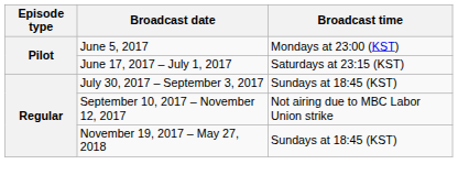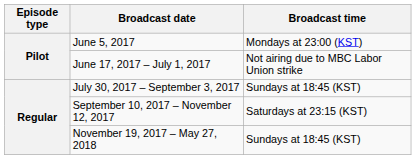 <table class="wikitable">
 <tr>
 <th>Episode type</th>
 <th>Broadcast date</th>
 <th>Broadcast time</th>
 </tr>
 <tr>
 <th rowspan=2>Pilot</th>
 <td>June 5, 2017</td>
 <td>Mondays at 23:00 (<a href='#'>KST</a>)</td>
 </tr>
 <tr>
 <td>June 17, 2017 – July 1, 2017</td>
-<td>Saturdays at 23:15 (KST)</td>
+<td>Not airing due to MBC Labor Union strike</td>
 </tr>
 <tr>
 <th rowspan=3>Regular</th>
 <td>July 30, 2017 – September 3, 2017</td>
 <td>Sundays at 18:45 (KST)</td>
 </tr>
 <tr>
 <td>September 10, 2017 – November 12, 2017</td>
-<td>Not airing due to MBC Labor Union strike</td>
+<td>Saturdays at 23:15 (KST)</td>
 </tr>
 <tr>
 <td>November 19, 2017 – May 27, 2018</td>
 <td>Sundays at 18:45 (KST)</td>
 </tr>
 </table>
